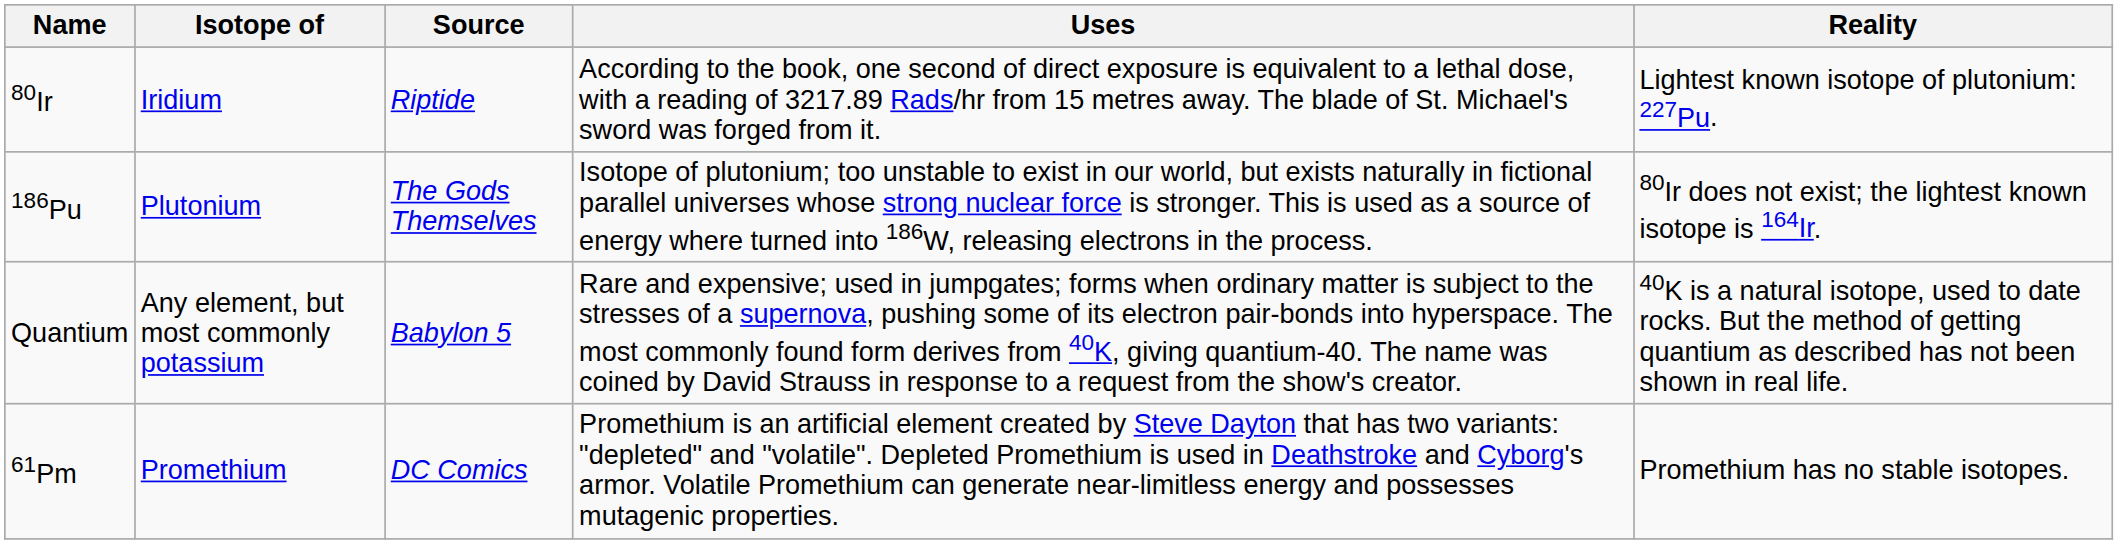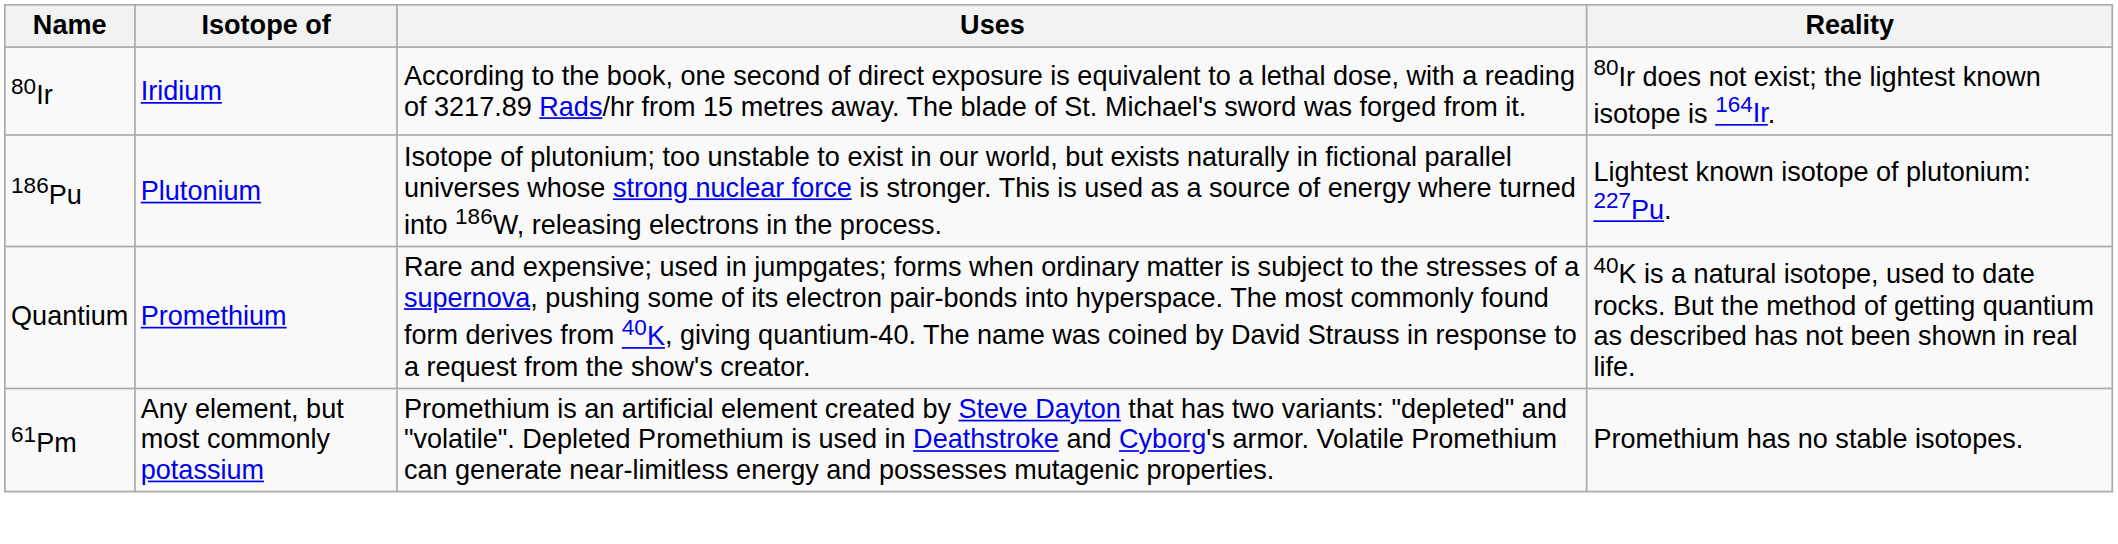 <table class="wikitable">
 <tr>
 <th>Name</th>
 <th>Isotope of</th>
-<th>Source</th>
 <th>Uses</th>
 <th>Reality</th>
 </tr>
 <tr>
 <td><sup>80</sup>Ir</td>
 <td><a href='#'>Iridium</a></td>
-<td><em><a href='#'>Riptide</a></em></td>
 <td>According to the book, one second of direct exposure is equivalent to a lethal dose, with a reading of 3217.89 <a href='#'>Rads</a>/hr from 15 metres away. The blade of St. Michael's sword was forged from it.</td>
-<td>Lightest known isotope of plutonium: <a href='#'><sup>227</sup>Pu</a>.</td>
+<td><sup>80</sup>Ir does not exist; the lightest known isotope is <a href='#'><sup>164</sup>Ir</a>.</td>
 </tr>
 <tr>
 <td><sup>186</sup>Pu</td>
 <td><a href='#'>Plutonium</a></td>
-<td><em><a href='#'>The Gods Themselves</a></em></td>
 <td>Isotope of plutonium; too unstable to exist in our world, but exists naturally in fictional parallel universes whose <a href='#'>strong nuclear force</a> is stronger. This is used as a source of energy where turned into <sup>186</sup>W, releasing electrons in the process.</td>
-<td><sup>80</sup>Ir does not exist; the lightest known isotope is <a href='#'><sup>164</sup>Ir</a>.</td>
+<td>Lightest known isotope of plutonium: <a href='#'><sup>227</sup>Pu</a>.</td>
 </tr>
 <tr>
 <td>Quantium</td>
-<td>Any element, but most commonly <a href='#'>potassium</a></td>
-<td><em><a href='#'>Babylon 5</a></em></td>
+<td><a href='#'>Promethium</a></td>
 <td>Rare and expensive; used in jumpgates; forms when ordinary matter is subject to the stresses of a <a href='#'>supernova</a>, pushing some of its electron pair-bonds into hyperspace. The most commonly found form derives from <a href='#'><sup>40</sup>K</a>, giving quantium-40. The name was coined by David Strauss in response to a request from the show's creator.</td>
 <td><sup>40</sup>K is a natural isotope, used to date rocks. But the method of getting quantium as described has not been shown in real life.</td>
 </tr>
 <tr>
 <td><sup>61</sup>Pm</td>
-<td><a href='#'>Promethium</a></td>
-<td><em><a href='#'>DC Comics</a></em></td>
+<td>Any element, but most commonly <a href='#'>potassium</a></td>
 <td>Promethium is an artificial element created by <a href='#'>Steve Dayton</a> that has two variants: "depleted" and "volatile". Depleted Promethium is used in <a href='#'>Deathstroke</a> and <a href='#'>Cyborg</a>'s armor. Volatile Promethium can generate near-limitless energy and possesses mutagenic properties.</td>
 <td>Promethium has no stable isotopes.</td>
 </tr>
 </table>
